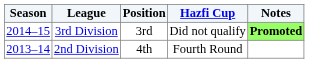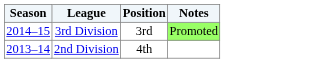 <table border="1" cellpadding="2" style="border-collapse:collapse; text-align:center; font-size:normal;">
 <tr style="background:#f0f6fa;">
 <th>Season</th>
 <th>League</th>
 <th>Position</th>
-<th><a href='#'>Hazfi Cup</a></th>
 <th>Notes</th>
 </tr>
 <tr>
 <td><a href='#'>2014–15</a></td>
 <td><a href='#'>3rd Division</a></td>
 <td>3rd</td>
-<td>Did not qualify</td>
-<td style="background:#9f6;"><strong>Promoted</strong></td>
+<td style="background:#9f6;">Promoted</td>
 </tr>
 <tr>
 <td><a href='#'>2013–14</a></td>
 <td><a href='#'>2nd Division</a></td>
 <td>4th</td>
-<td>Fourth Round</td>
 <td></td>
 </tr>
 </table>
